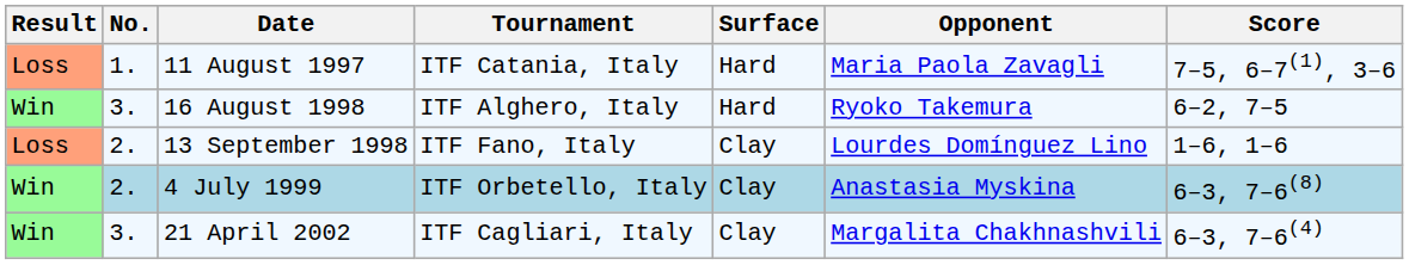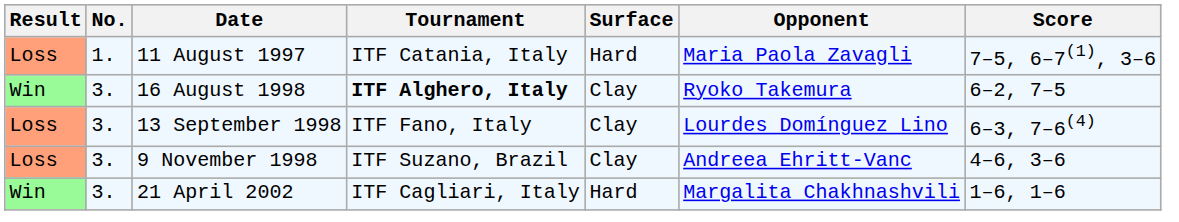 <table class="sortable wikitable" style=font-size:97%>
 <tr>
 <th>Result</th>
 <th>No.</th>
 <th>Date</th>
 <th>Tournament</th>
 <th>Surface</th>
 <th>Opponent</th>
 <th class="unsortable">Score</th>
 </tr>
 <tr style="background:#f0f8ff;">
 <td bgcolor="FFA07A">Loss</td>
 <td>1.</td>
 <td>11 August 1997</td>
 <td>ITF Catania, Italy</td>
 <td>Hard</td>
 <td> <a href='#'>Maria Paola Zavagli</a></td>
 <td>7–5, 6–7<sup>(1)</sup>, 3–6</td>
 </tr>
 <tr style="background:#f0f8ff;">
 <td style="background:#98fb98;">Win</td>
 <td>3.</td>
 <td>16 August 1998</td>
-<td>ITF Alghero, Italy</td>
-<td>Hard</td>
+<td><strong>ITF Alghero, Italy</strong></td>
+<td>Clay</td>
 <td> <a href='#'>Ryoko Takemura</a></td>
 <td>6–2, 7–5</td>
 </tr>
 <tr style="background:#f0f8ff;">
 <td bgcolor="FFA07A">Loss</td>
-<td>2.</td>
+<td>3.</td>
 <td>13 September 1998</td>
 <td>ITF Fano, Italy</td>
 <td>Clay</td>
 <td> <a href='#'>Lourdes Domínguez Lino</a></td>
-<td>1–6, 1–6</td>
+<td>6–3, 7–6<sup>(4)</sup></td>
 </tr>
-<tr style="background:lightblue;">
-<td style="background:#98fb98;">Win</td>
-<td>2.</td>
-<td>4 July 1999</td>
-<td>ITF Orbetello, Italy</td>
+<tr style="background:#f0f8ff;">
+<td bgcolor="FFA07A">Loss</td>
+<td>3.</td>
+<td>9 November 1998</td>
+<td>ITF Suzano, Brazil</td>
 <td>Clay</td>
-<td> <a href='#'>Anastasia Myskina</a></td>
-<td>6–3, 7–6<sup>(8)</sup></td>
+<td> <a href='#'>Andreea Ehritt-Vanc</a></td>
+<td>4–6, 3–6</td>
 </tr>
 <tr style="background:#f0f8ff;">
 <td style="background:#98fb98;">Win</td>
 <td>3.</td>
 <td>21 April 2002</td>
 <td>ITF Cagliari, Italy</td>
-<td>Clay</td>
+<td>Hard</td>
 <td> <a href='#'>Margalita Chakhnashvili</a></td>
-<td>6–3, 7–6<sup>(4)</sup></td>
+<td>1–6, 1–6</td>
 </tr>
 </table>
